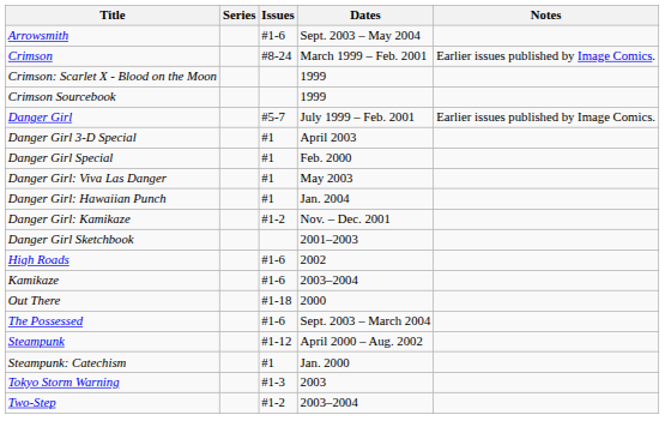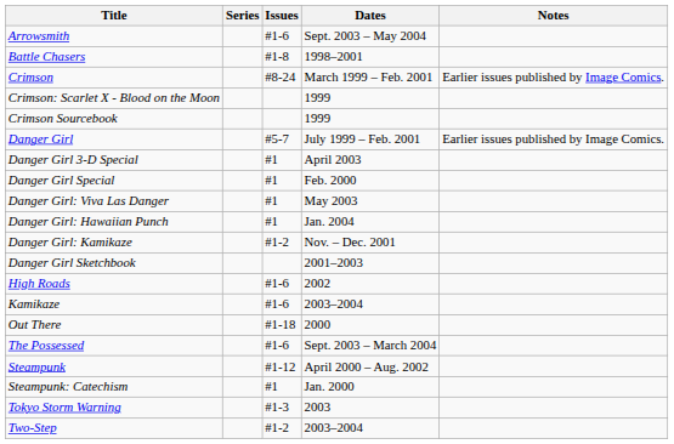 <table class="wikitable">
 <tr>
 <th>Title</th>
 <th>Series</th>
 <th>Issues</th>
 <th>Dates</th>
 <th>Notes</th>
 </tr>
 <tr>
 <td><em><a href='#'>Arrowsmith</a></em></td>
 <td></td>
 <td>#1-6</td>
 <td>Sept. 2003 – May 2004</td>
+<td></td>
+</tr>
+<tr>
+<td><em><a href='#'>Battle Chasers</a></em></td>
+<td></td>
+<td>#1-8</td>
+<td>1998–2001</td>
 <td></td>
 </tr>
 <tr>
 <td><em><a href='#'>Crimson</a></em></td>
 <td></td>
 <td>#8-24</td>
 <td>March 1999 – Feb. 2001</td>
 <td>Earlier issues published by <a href='#'>Image Comics</a>.</td>
 </tr>
 <tr>
 <td><em>Crimson: Scarlet X - Blood on the Moon</em></td>
 <td></td>
 <td></td>
 <td>1999</td>
 <td></td>
 </tr>
 <tr>
 <td><em>Crimson Sourcebook</em></td>
 <td></td>
 <td></td>
 <td>1999</td>
 <td></td>
 </tr>
 <tr>
 <td><em><a href='#'>Danger Girl</a></em></td>
 <td></td>
 <td>#5-7</td>
 <td>July 1999 – Feb. 2001</td>
 <td>Earlier issues published by Image Comics.</td>
 </tr>
 <tr>
 <td><em>Danger Girl 3-D Special</em></td>
 <td></td>
 <td>#1</td>
 <td>April 2003</td>
 <td></td>
 </tr>
 <tr>
 <td><em>Danger Girl Special</em></td>
 <td></td>
 <td>#1</td>
 <td>Feb. 2000</td>
 <td></td>
 </tr>
 <tr>
 <td><em>Danger Girl: Viva Las Danger</em></td>
 <td></td>
 <td>#1</td>
 <td>May 2003</td>
 <td></td>
 </tr>
 <tr>
 <td><em>Danger Girl: Hawaiian Punch</em></td>
 <td></td>
 <td>#1</td>
 <td>Jan. 2004</td>
 <td></td>
 </tr>
 <tr>
 <td><em>Danger Girl: Kamikaze</em></td>
 <td></td>
 <td>#1-2</td>
 <td>Nov. – Dec. 2001</td>
 <td></td>
 </tr>
 <tr>
 <td><em>Danger Girl Sketchbook</em></td>
 <td></td>
 <td></td>
 <td>2001–2003</td>
 <td></td>
 </tr>
 <tr>
 <td><em><a href='#'>High Roads</a></em></td>
 <td></td>
 <td>#1-6</td>
 <td>2002</td>
 <td></td>
 </tr>
 <tr>
 <td><em>Kamikaze</em></td>
 <td></td>
 <td>#1-6</td>
 <td>2003–2004</td>
 <td></td>
 </tr>
 <tr>
 <td><em>Out There</em></td>
 <td></td>
 <td>#1-18</td>
 <td>2000</td>
 <td></td>
 </tr>
 <tr>
 <td><em><a href='#'>The Possessed</a></em></td>
 <td></td>
 <td>#1-6</td>
 <td>Sept. 2003 – March 2004</td>
 <td></td>
 </tr>
 <tr>
 <td><em><a href='#'>Steampunk</a></em></td>
 <td></td>
 <td>#1-12</td>
 <td>April 2000 – Aug. 2002</td>
 <td></td>
 </tr>
 <tr>
 <td><em>Steampunk: Catechism</em></td>
 <td></td>
 <td>#1</td>
 <td>Jan. 2000</td>
 <td></td>
 </tr>
 <tr>
 <td><em><a href='#'>Tokyo Storm Warning</a></em></td>
 <td></td>
 <td>#1-3</td>
 <td>2003</td>
 <td></td>
 </tr>
 <tr>
 <td><em><a href='#'>Two-Step</a></em></td>
 <td></td>
 <td>#1-2</td>
 <td>2003–2004</td>
 <td></td>
 </tr>
 </table>
